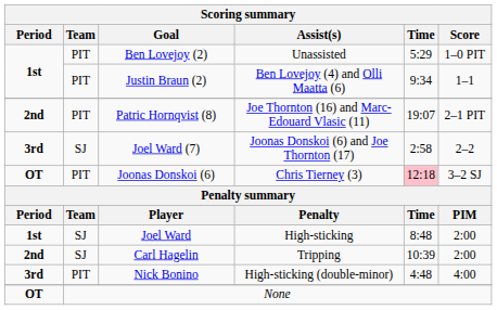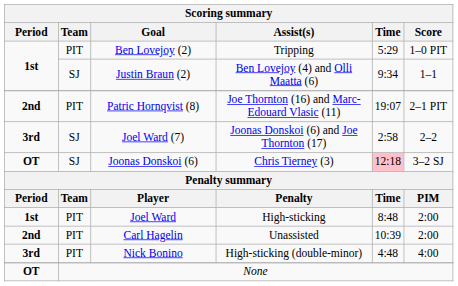 <table style="width:100%;" class="wikitable">
 <tr>
 <th colspan=6>Scoring summary</th>
 </tr>
 <tr>
 <th style="width:12%;">Period</th>
 <th style="width:7%;">Team</th>
 <th style="width:28%;">Goal</th>
 <th style="width:35%;">Assist(s)</th>
 <th style="width:7%;">Time</th>
 <th style="width:11%;">Score</th>
 </tr>
 <tr>
 <td style="text-align:center;" rowspan="2"><strong>1st</strong></td>
 <td align=center>PIT</td>
 <td align=center><a href='#'>Ben Lovejoy</a> (2)</td>
-<td align=center>Unassisted</td>
+<td align=center>Tripping</td>
 <td align=center>5:29</td>
 <td align=center>1–0 PIT</td>
 </tr>
 <tr>
-<td align=center>PIT</td>
+<td align=center>SJ</td>
 <td align=center><a href='#'>Justin Braun</a> (2)</td>
 <td align=center><a href='#'>Ben Lovejoy</a> (4) and <a href='#'>Olli Maatta</a> (6)</td>
 <td align=center>9:34</td>
 <td align=center>1–1</td>
 </tr>
 <tr>
 </tr>
 <tr style="text-align:center;">
 <td><strong>2nd</strong></td>
 <td align=center>PIT</td>
 <td align=center><a href='#'>Patric Hornqvist</a> (8)</td>
 <td align=center><a href='#'>Joe Thornton</a> (16) and <a href='#'>Marc-Edouard Vlasic</a> (11)</td>
 <td align=center>19:07</td>
 <td align=center>2–1 PIT</td>
 </tr>
 <tr>
 <td style="text-align:center;"><strong>3rd</strong></td>
 <td align=center>SJ</td>
 <td align=center><a href='#'>Joel Ward</a> (7)</td>
 <td align=center><a href='#'>Joonas Donskoi</a> (6) and <a href='#'>Joe Thornton</a> (17)</td>
 <td align=center>2:58</td>
 <td align=center>2–2</td>
 </tr>
 <tr>
 <td style="text-align:center;"><strong>OT</strong></td>
-<td align=center>PIT</td>
+<td align=center>SJ</td>
 <td align=center><a href='#'>Joonas Donskoi</a> (6)</td>
 <td align=center><a href='#'>Chris Tierney</a> (3)</td>
 <td align=center style="background: pink;">12:18</td>
 <td align=center>3–2 SJ</td>
 </tr>
 <tr>
 <th colspan=6>Penalty summary</th>
 </tr>
 <tr>
 <th style="width:12%;">Period</th>
 <th style="width:7%;">Team</th>
 <th style="width:28%;">Player</th>
 <th style="width:35%;">Penalty</th>
 <th style="width:7%;">Time</th>
 <th style="width:11%;">PIM</th>
 </tr>
 <tr>
 <td style="text-align:center;"><strong>1st</strong></td>
-<td align=center>SJ</td>
+<td align=center>PIT</td>
 <td align=center><a href='#'>Joel Ward</a></td>
 <td align=center>High-sticking</td>
 <td align=center>8:48</td>
 <td align=center>2:00</td>
 </tr>
 <tr>
 <td style="text-align:center;"><strong>2nd</strong></td>
-<td align=center>SJ</td>
+<td align=center>PIT</td>
 <td align=center><a href='#'>Carl Hagelin</a></td>
-<td align=center>Tripping</td>
+<td align=center>Unassisted</td>
 <td align=center>10:39</td>
 <td align=center>2:00</td>
 </tr>
 <tr>
 <td style="text-align:center;"><strong>3rd</strong></td>
 <td align=center>PIT</td>
 <td align=center><a href='#'>Nick Bonino</a></td>
 <td align=center>High-sticking (double-minor)</td>
 <td align=center>4:48</td>
 <td align=center>4:00</td>
 </tr>
 <tr>
 </tr>
 <tr style="text-align:center;">
 <td><strong>OT</strong></td>
 <td colspan="5"><em>None</em></td>
 </tr>
 </table>
